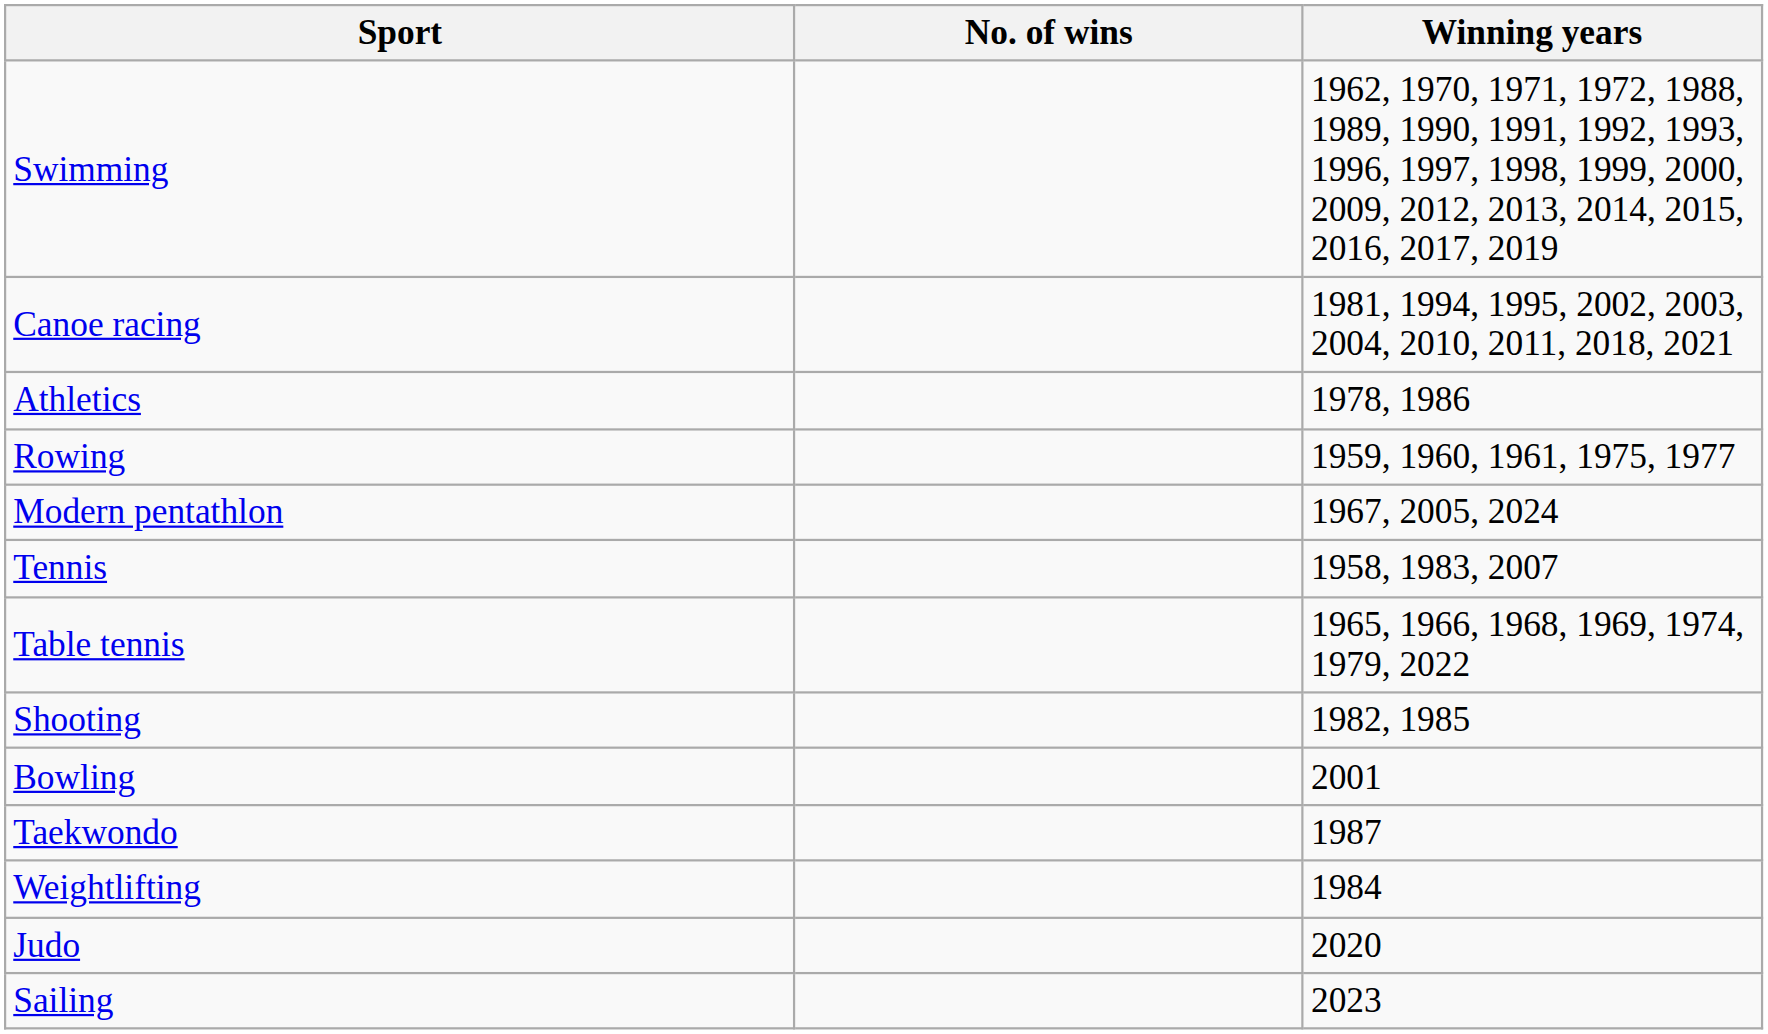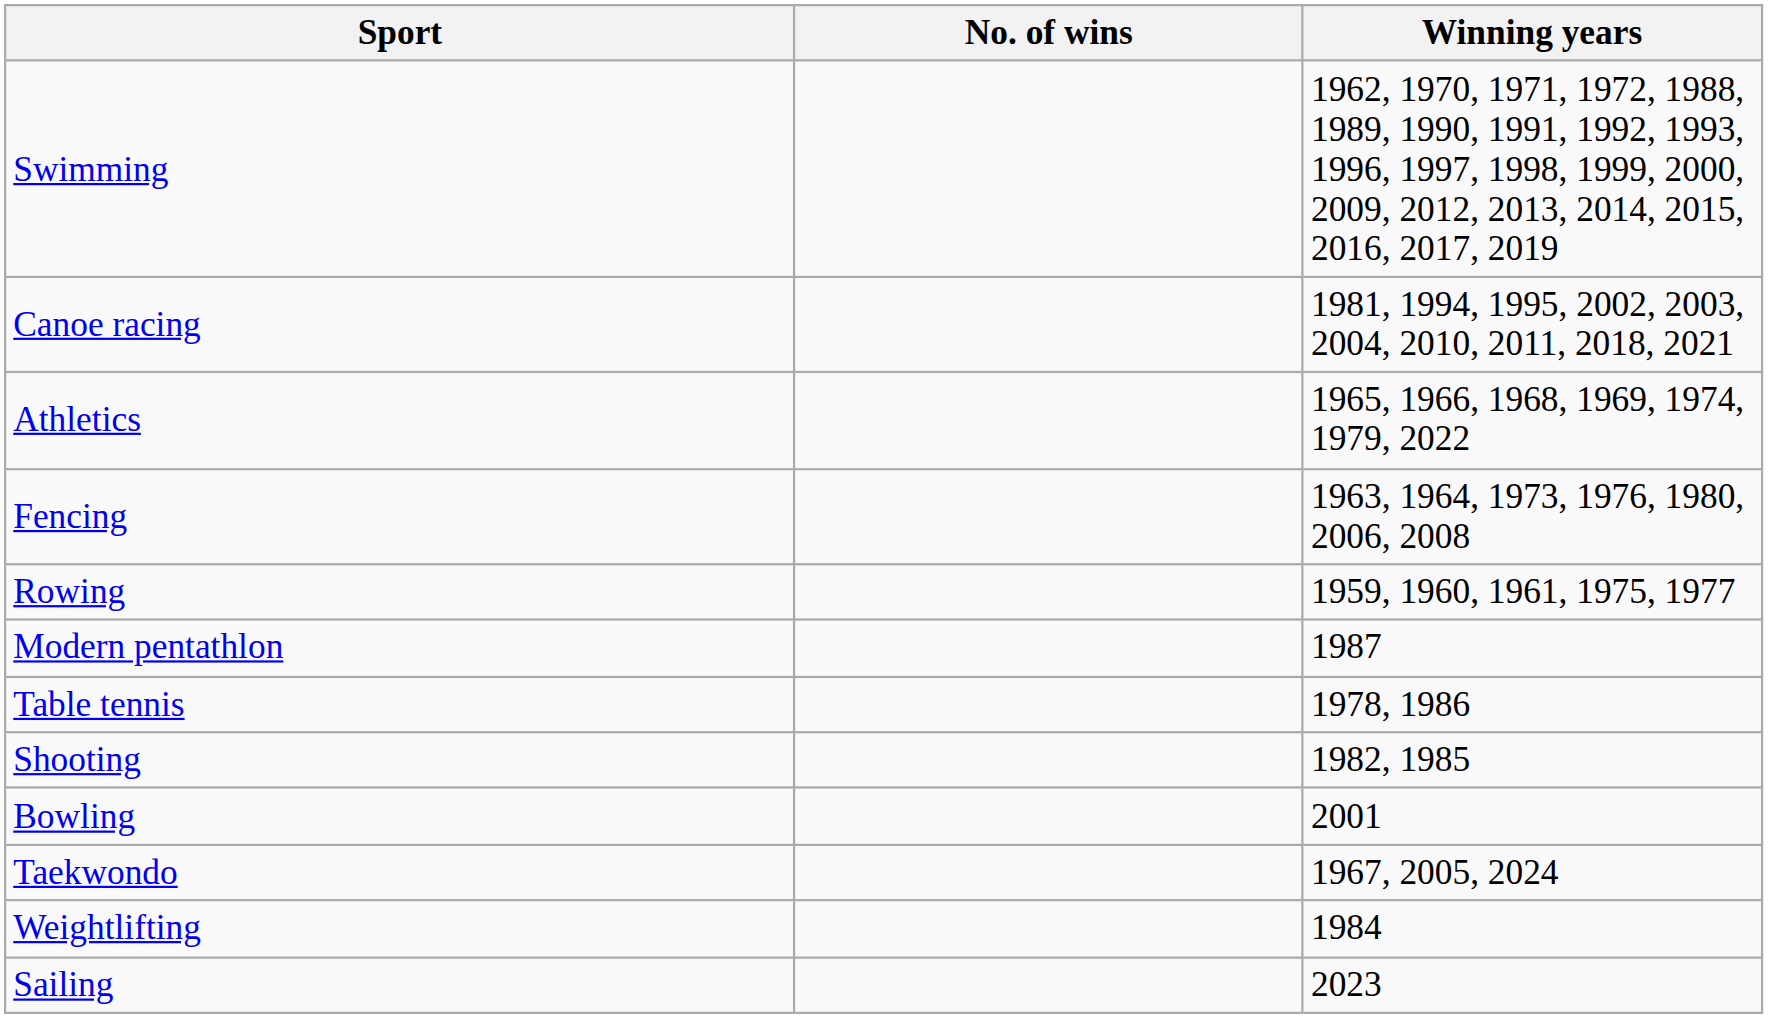 <table class="wikitable sortable"  style="width:90%">
 <tr>
 <th>Sport</th>
 <th>No. of wins</th>
 <th width=200>Winning years</th>
 </tr>
 <tr>
 <td> <a href='#'>Swimming</a></td>
 <td></td>
 <td>1962, 1970, 1971, 1972, 1988, 1989, 1990, 1991, 1992, 1993, 1996, 1997, 1998, 1999, 2000, 2009, 2012, 2013, 2014, 2015, 2016, 2017, 2019</td>
 </tr>
 <tr>
 <td> <a href='#'>Canoe racing</a></td>
 <td></td>
 <td>1981, 1994, 1995, 2002, 2003, 2004, 2010, 2011, 2018, 2021</td>
 </tr>
 <tr>
 <td> <a href='#'>Athletics</a></td>
 <td></td>
-<td>1978, 1986</td>
+<td>1965, 1966, 1968, 1969, 1974, 1979, 2022</td>
+</tr>
+<tr>
+<td> <a href='#'>Fencing</a></td>
+<td></td>
+<td>1963, 1964, 1973, 1976, 1980, 2006, 2008</td>
 </tr>
 <tr>
 <td> <a href='#'>Rowing</a></td>
 <td></td>
 <td>1959, 1960, 1961, 1975, 1977</td>
 </tr>
 <tr>
 <td> <a href='#'>Modern pentathlon</a></td>
 <td></td>
-<td>1967, 2005, 2024</td>
-</tr>
-<tr>
-<td> <a href='#'>Tennis</a></td>
-<td></td>
-<td>1958, 1983, 2007</td>
+<td>1987</td>
 </tr>
 <tr>
 <td> <a href='#'>Table tennis</a></td>
 <td></td>
-<td>1965, 1966, 1968, 1969, 1974, 1979, 2022</td>
+<td>1978, 1986</td>
 </tr>
 <tr>
 <td> <a href='#'>Shooting</a></td>
 <td></td>
 <td>1982, 1985</td>
 </tr>
 <tr>
 <td> <a href='#'>Bowling</a></td>
 <td></td>
 <td>2001</td>
 </tr>
 <tr>
 <td> <a href='#'>Taekwondo</a></td>
 <td></td>
-<td>1987</td>
+<td>1967, 2005, 2024</td>
 </tr>
 <tr>
 <td> <a href='#'>Weightlifting</a></td>
 <td></td>
 <td>1984</td>
 </tr>
 <tr>
-<td> <a href='#'>Judo</a></td>
-<td></td>
-<td>2020</td>
-</tr>
-<tr>
 <td> <a href='#'>Sailing</a></td>
 <td></td>
 <td>2023</td>
 </tr>
 </table>
